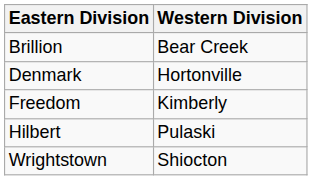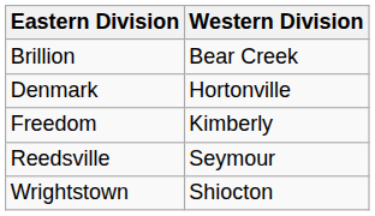 <table class="wikitable">
 <tr>
 <th>Eastern Division</th>
 <th>Western Division</th>
 </tr>
 <tr>
 <td>Brillion</td>
 <td>Bear Creek</td>
 </tr>
 <tr>
 <td>Denmark</td>
 <td>Hortonville</td>
 </tr>
 <tr>
 <td>Freedom</td>
 <td>Kimberly</td>
 </tr>
 <tr>
-<td>Hilbert</td>
-<td>Pulaski</td>
+<td>Reedsville</td>
+<td>Seymour</td>
 </tr>
 <tr>
 <td>Wrightstown</td>
 <td>Shiocton</td>
 </tr>
 </table>
